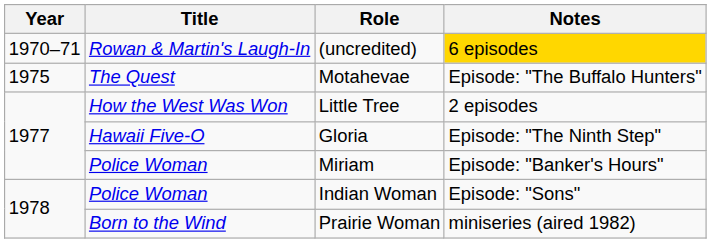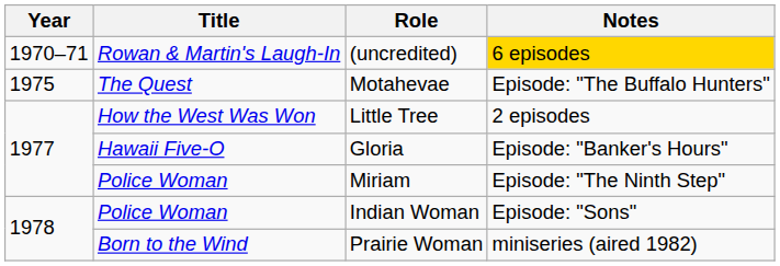 <table class="wikitable sortable">
 <tr>
 <th>Year</th>
 <th>Title</th>
 <th>Role</th>
 <th class="unsortable">Notes</th>
 </tr>
 <tr>
 <td rowspan=1>1970–71</td>
 <td><em><a href='#'>Rowan & Martin's Laugh-In</a></em></td>
 <td>(uncredited)</td>
 <td style="background: gold;">6 episodes</td>
 </tr>
 <tr>
 <td rowspan=1>1975</td>
 <td><em><a href='#'>The Quest</a></em></td>
 <td>Motahevae</td>
 <td>Episode: "The Buffalo Hunters"</td>
 </tr>
 <tr>
 <td rowspan=3>1977</td>
 <td><a href='#'><em>How the West Was Won</em></a></td>
 <td>Little Tree</td>
 <td>2 episodes</td>
 </tr>
 <tr>
 <td><em><a href='#'>Hawaii Five-O</a></em></td>
 <td>Gloria</td>
-<td>Episode: "The Ninth Step"</td>
+<td>Episode: "Banker's Hours"</td>
 </tr>
 <tr>
 <td><em><a href='#'>Police Woman</a></em></td>
 <td>Miriam</td>
-<td>Episode: "Banker's Hours"</td>
+<td>Episode: "The Ninth Step"</td>
 </tr>
 <tr>
 <td rowspan=2>1978</td>
 <td><em><a href='#'>Police Woman</a></em></td>
 <td>Indian Woman</td>
 <td>Episode: "Sons"</td>
 </tr>
 <tr>
 <td><em><a href='#'>Born to the Wind</a></em></td>
 <td>Prairie Woman</td>
 <td>miniseries (aired 1982)</td>
 </tr>
 </table>
